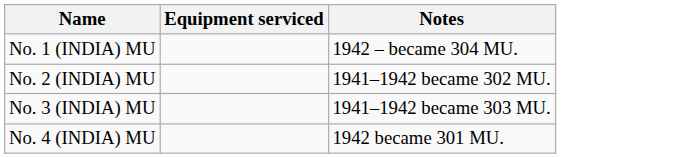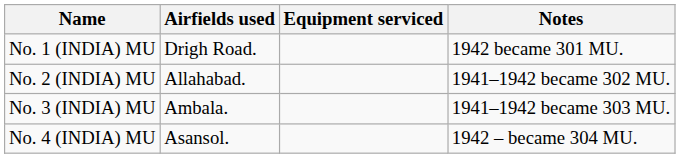 <table class="wikitable sortable">
 <tr>
 <th>Name</th>
+<th>Airfields used</th>
 <th>Equipment serviced</th>
 <th>Notes</th>
 </tr>
 <tr>
 <td>No. 1 (INDIA) MU</td>
+<td>Drigh Road.</td>
 <td></td>
-<td>1942 – became 304 MU.</td>
+<td>1942 became 301 MU.</td>
 </tr>
 <tr>
 <td>No. 2 (INDIA) MU</td>
+<td>Allahabad.</td>
 <td></td>
 <td>1941–1942 became 302 MU.</td>
 </tr>
 <tr>
 <td>No. 3 (INDIA) MU</td>
+<td>Ambala.</td>
 <td></td>
 <td>1941–1942 became 303 MU.</td>
 </tr>
 <tr>
 <td>No. 4 (INDIA) MU</td>
+<td>Asansol.</td>
 <td></td>
-<td>1942 became 301 MU.</td>
+<td>1942 – became 304 MU.</td>
 </tr>
 </table>
